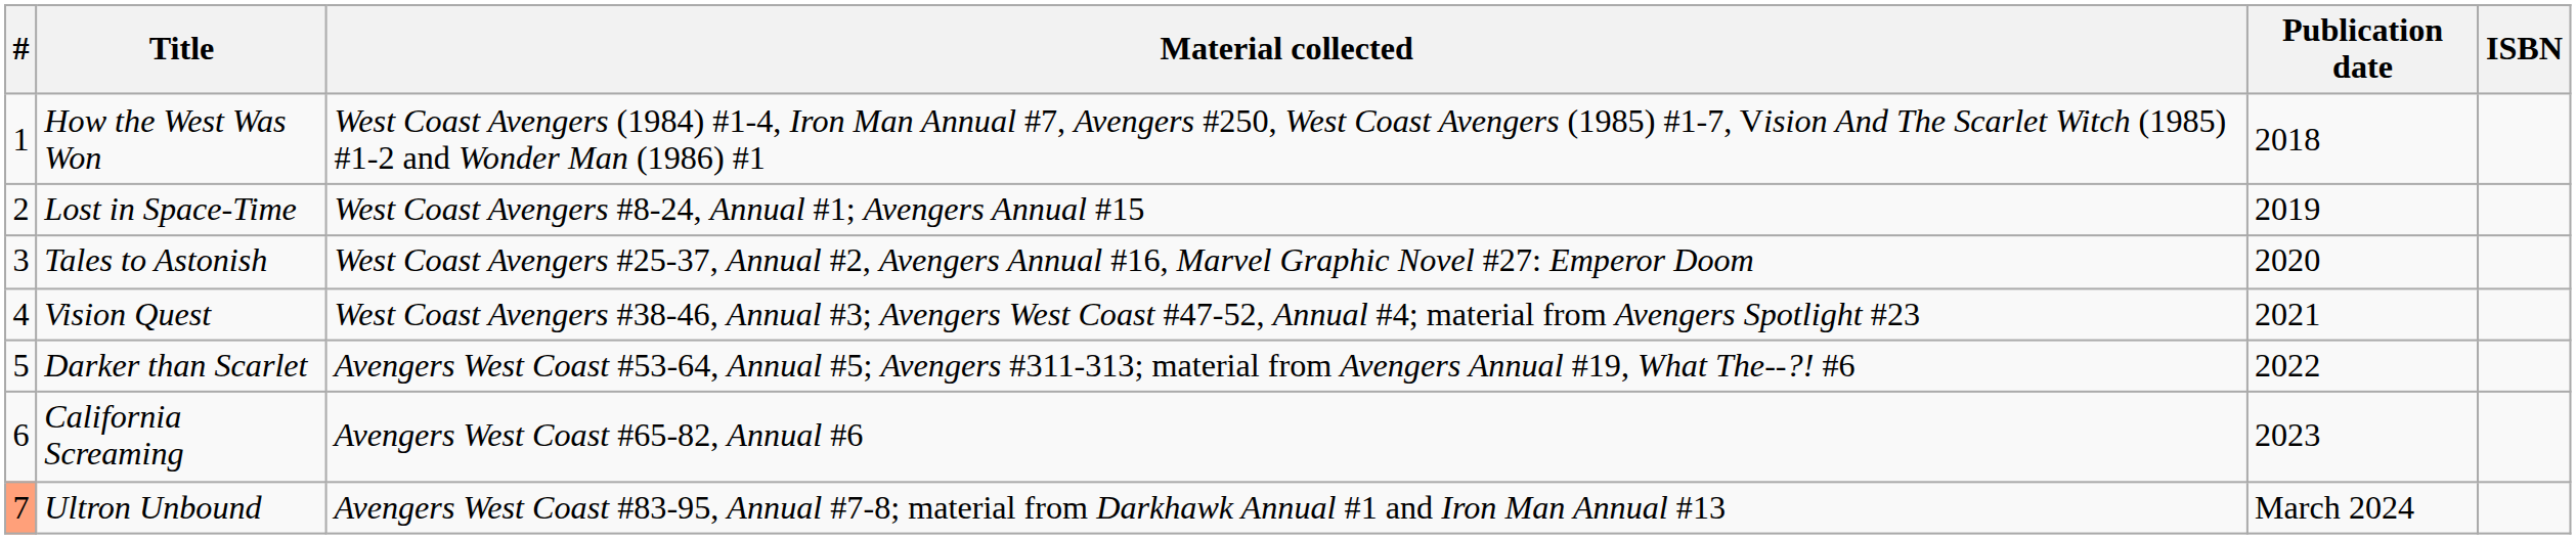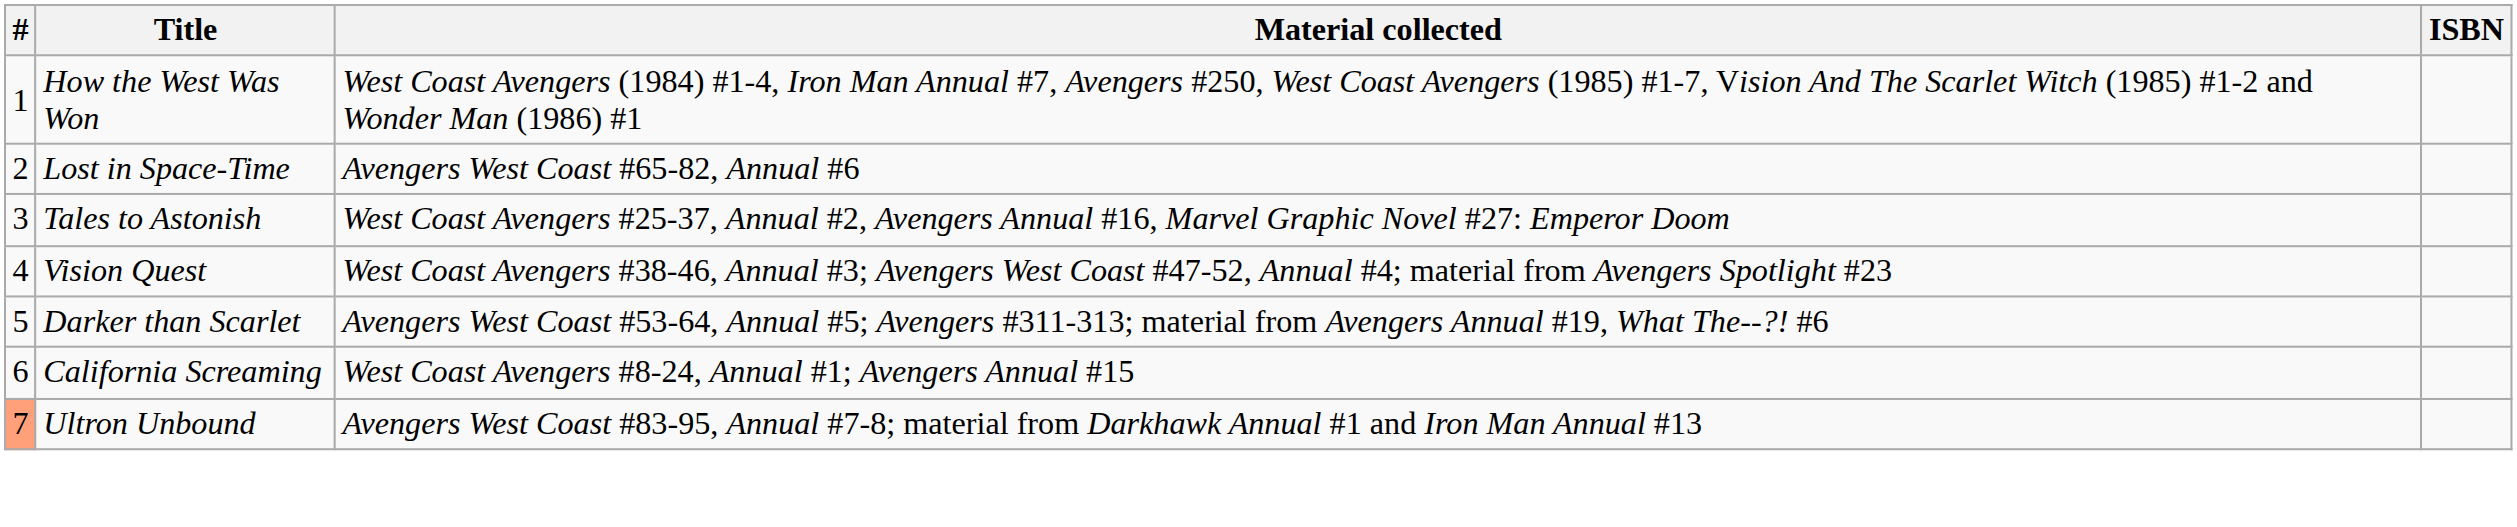 <table class="wikitable sortable">
 <tr>
 <th scope="col" class="unsortable">#</th>
 <th scope="col">Title</th>
 <th scope="col">Material collected</th>
-<th scope="col">Publication date</th>
 <th scope="col" class="unsortable">ISBN</th>
 </tr>
 <tr>
 <td>1</td>
 <td><em>How the West Was Won</em></td>
 <td><em>West Coast Avengers</em>  (1984) #1-4, <em>Iron Man Annual</em> #7, <em>Avengers</em> #250, <em>West Coast Avengers</em> (1985) #1-7, V<em>ision And The Scarlet Witch</em> (1985) #1-2 and <em>Wonder Man</em> (1986) #1</td>
-<td>2018</td>
 <td></td>
 </tr>
 <tr>
 <td>2</td>
 <td><em>Lost in Space-Time</em></td>
-<td><em>West Coast Avengers</em>  #8-24, <em>Annual</em> #1; <em>Avengers Annual</em> #15</td>
-<td>2019</td>
+<td><em>Avengers West Coast</em> #65-82, <em>Annual</em> #6</td>
 <td></td>
 </tr>
 <tr>
 <td>3</td>
 <td><em>Tales to Astonish</em></td>
 <td><em>West Coast Avengers</em> #25-37, <em>Annual</em> #2, <em>Avengers Annual</em> #16, <em>Marvel Graphic Novel</em> #27: <em>Emperor Doom</em></td>
-<td>2020</td>
 <td></td>
 </tr>
 <tr>
 <td>4</td>
 <td><em>Vision Quest</em></td>
 <td><em>West Coast Avengers</em> #38-46, <em>Annual</em> #3; <em>Avengers West Coast</em> #47-52, <em>Annual</em> #4; material from <em>Avengers Spotlight</em> #23</td>
-<td>2021</td>
 <td></td>
 </tr>
 <tr>
 <td>5</td>
 <td><em>Darker than Scarlet</em></td>
 <td><em>Avengers West Coast</em> #53-64, <em>Annual</em> #5; <em>Avengers</em> #311-313; material from <em>Avengers Annual</em> #19, <em>What The--?!</em> #6</td>
-<td>2022</td>
 <td></td>
 </tr>
 <tr>
 <td>6</td>
 <td><em>California Screaming</em></td>
-<td><em>Avengers West Coast</em> #65-82, <em>Annual</em> #6</td>
-<td>2023</td>
+<td><em>West Coast Avengers</em>  #8-24, <em>Annual</em> #1; <em>Avengers Annual</em> #15</td>
 <td></td>
 </tr>
 <tr>
 <td style="background: lightsalmon;">7</td>
 <td><em>Ultron Unbound</em></td>
 <td><em>Avengers West Coast</em> #83-95, <em>Annual</em> #7-8; material from <em>Darkhawk Annual</em> #1 and <em>Iron Man Annual</em> #13</td>
-<td>March 2024</td>
 <td></td>
 </tr>
 </table>
